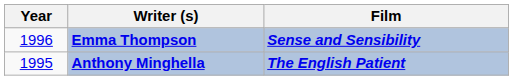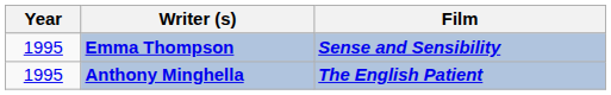 <table class="wikitable" width="87%">
 <tr style="background:#bebebe;">
 <th style="width:5%;">Year</th>
 <th style="width:20%;">Writer (s)</th>
 <th style="width:25%;">Film</th>
 </tr>
 <tr>
-<td style="text-align:center;"><a href='#'>1996</a> <br></td>
+<td style="text-align:center;"><a href='#'>1995</a> <br></td>
 <td style="background:#B0C4DE;"><strong><a href='#'>Emma Thompson</a></strong></td>
 <td style="background:#B0C4DE;"><strong><em><a href='#'>Sense and Sensibility</a></em></strong></td>
 </tr>
 <tr>
 <td style="text-align:center;"><a href='#'>1995</a> <br></td>
 <td style="background:#B0C4DE;"><strong><a href='#'>Anthony Minghella</a></strong></td>
 <td style="background:#B0C4DE;"><strong><em><a href='#'>The English Patient</a></em></strong></td>
 </tr>
 </table>
